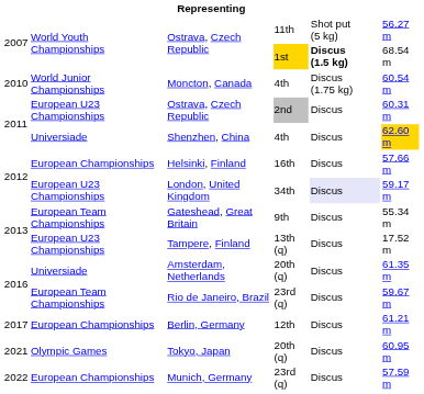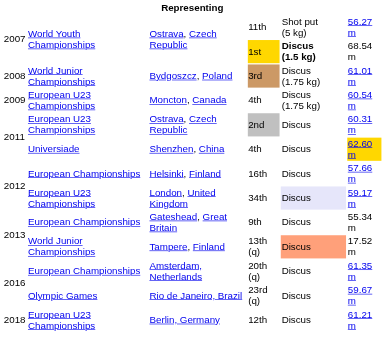 <table>
 <tr>
 <th colspan="6">Representing </th>
 </tr>
 <tr>
 <td rowspan=2>2007</td>
 <td rowspan=2><a href='#'>World Youth Championships</a></td>
 <td rowspan=2><a href='#'>Ostrava</a>, <a href='#'>Czech Republic</a></td>
 <td>11th</td>
 <td>Shot put (5 kg)</td>
 <td><a href='#'>56.27 m</a></td>
 </tr>
 <tr>
 <td bgcolor="gold">1st</td>
 <td><strong>Discus (1.5 kg)</strong></td>
 <td>68.54 m</td>
 </tr>
 <tr>
-<td>2010</td>
+<td>2008</td>
 <td><a href='#'>World Junior Championships</a></td>
+<td><a href='#'>Bydgoszcz</a>, <a href='#'>Poland</a></td>
+<td bgcolor="cc9966">3rd</td>
+<td>Discus (1.75 kg)</td>
+<td><a href='#'>61.01 m</a></td>
+</tr>
+<tr>
+<td>2009</td>
+<td><a href='#'>European U23 Championships</a></td>
 <td><a href='#'>Moncton</a>, <a href='#'>Canada</a></td>
 <td>4th</td>
 <td>Discus (1.75 kg)</td>
 <td><a href='#'>60.54 m</a></td>
 </tr>
 <tr>
 <td rowspan=2>2011</td>
 <td><a href='#'>European U23 Championships</a></td>
 <td><a href='#'>Ostrava</a>, <a href='#'>Czech Republic</a></td>
 <td bgcolor=silver>2nd</td>
 <td>Discus</td>
 <td><a href='#'>60.31 m</a></td>
 </tr>
 <tr>
 <td><a href='#'>Universiade</a></td>
 <td><a href='#'>Shenzhen</a>, <a href='#'>China</a></td>
 <td>4th</td>
 <td>Discus</td>
 <td style="background: gold;"><a href='#'>62.60 m</a></td>
 </tr>
 <tr>
 <td rowspan=2>2012</td>
 <td><a href='#'>European Championships</a></td>
 <td><a href='#'>Helsinki</a>, <a href='#'>Finland</a></td>
 <td>16th</td>
 <td>Discus</td>
 <td><a href='#'>57.66 m</a></td>
 </tr>
 <tr>
 <td><a href='#'>European U23 Championships</a></td>
 <td><a href='#'>London</a>, <a href='#'>United Kingdom</a></td>
 <td>34th</td>
 <td style="background: lavender;">Discus</td>
 <td><a href='#'>59.17 m</a></td>
 </tr>
 <tr>
 <td rowspan=2>2013</td>
-<td><a href='#'>European Team Championships</a></td>
+<td><a href='#'>European Championships</a></td>
 <td><a href='#'>Gateshead</a>, <a href='#'>Great Britain</a></td>
 <td>9th</td>
 <td>Discus</td>
 <td>55.34 m</td>
 </tr>
 <tr>
-<td><a href='#'>European U23 Championships</a></td>
+<td><a href='#'>World Junior Championships</a></td>
 <td><a href='#'>Tampere</a>, <a href='#'>Finland</a></td>
 <td>13th (q)</td>
-<td>Discus</td>
+<td style="background: lightsalmon;">Discus</td>
 <td>17.52 m</td>
 </tr>
 <tr>
 <td rowspan=2>2016</td>
-<td><a href='#'>Universiade</a></td>
+<td><a href='#'>European Championships</a></td>
 <td><a href='#'>Amsterdam, Netherlands</a></td>
 <td>20th (q)</td>
 <td>Discus</td>
 <td><a href='#'>61.35 m</a></td>
 </tr>
 <tr>
-<td><a href='#'>European Team Championships</a></td>
+<td><a href='#'>Olympic Games</a></td>
 <td><a href='#'>Rio de Janeiro, Brazil</a></td>
 <td>23rd (q)</td>
 <td>Discus</td>
 <td><a href='#'>59.67 m</a></td>
 </tr>
 <tr>
-<td>2017</td>
-<td><a href='#'>European Championships</a></td>
+<td>2018</td>
+<td><a href='#'>European U23 Championships</a></td>
 <td><a href='#'>Berlin, Germany</a></td>
 <td>12th</td>
 <td>Discus</td>
 <td><a href='#'>61.21 m</a></td>
 </tr>
-<tr>
-<td>2021</td>
-<td><a href='#'>Olympic Games</a></td>
-<td><a href='#'>Tokyo, Japan</a></td>
-<td>20th (q)</td>
-<td>Discus</td>
-<td><a href='#'>60.95 m</a></td>
-</tr>
-<tr>
-<td>2022</td>
-<td><a href='#'>European Championships</a></td>
-<td><a href='#'>Munich, Germany</a></td>
-<td>23rd (q)</td>
-<td>Discus</td>
-<td><a href='#'>57.59 m</a></td>
-</tr>
 </table>
